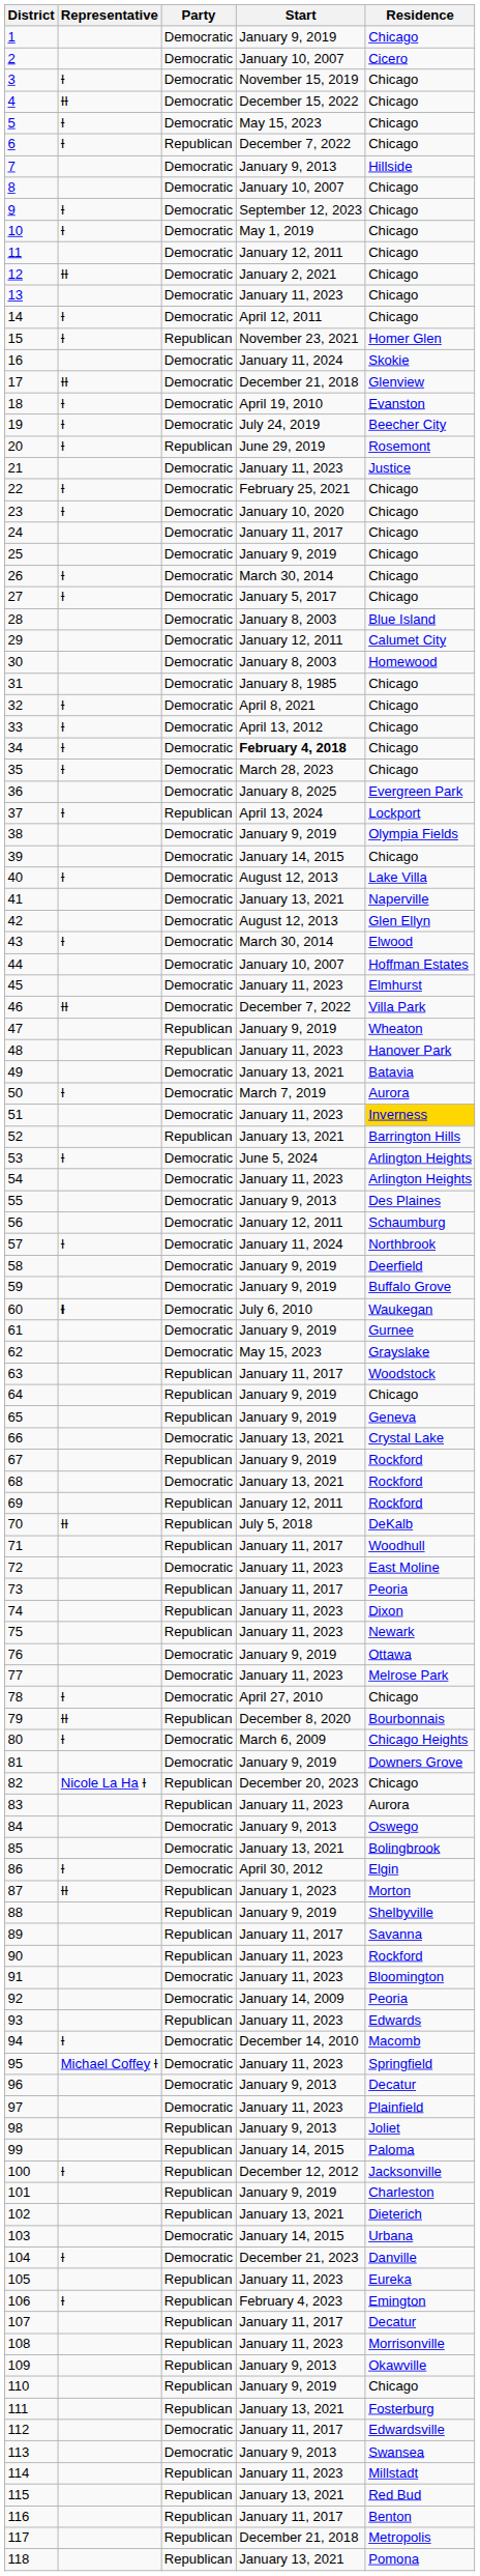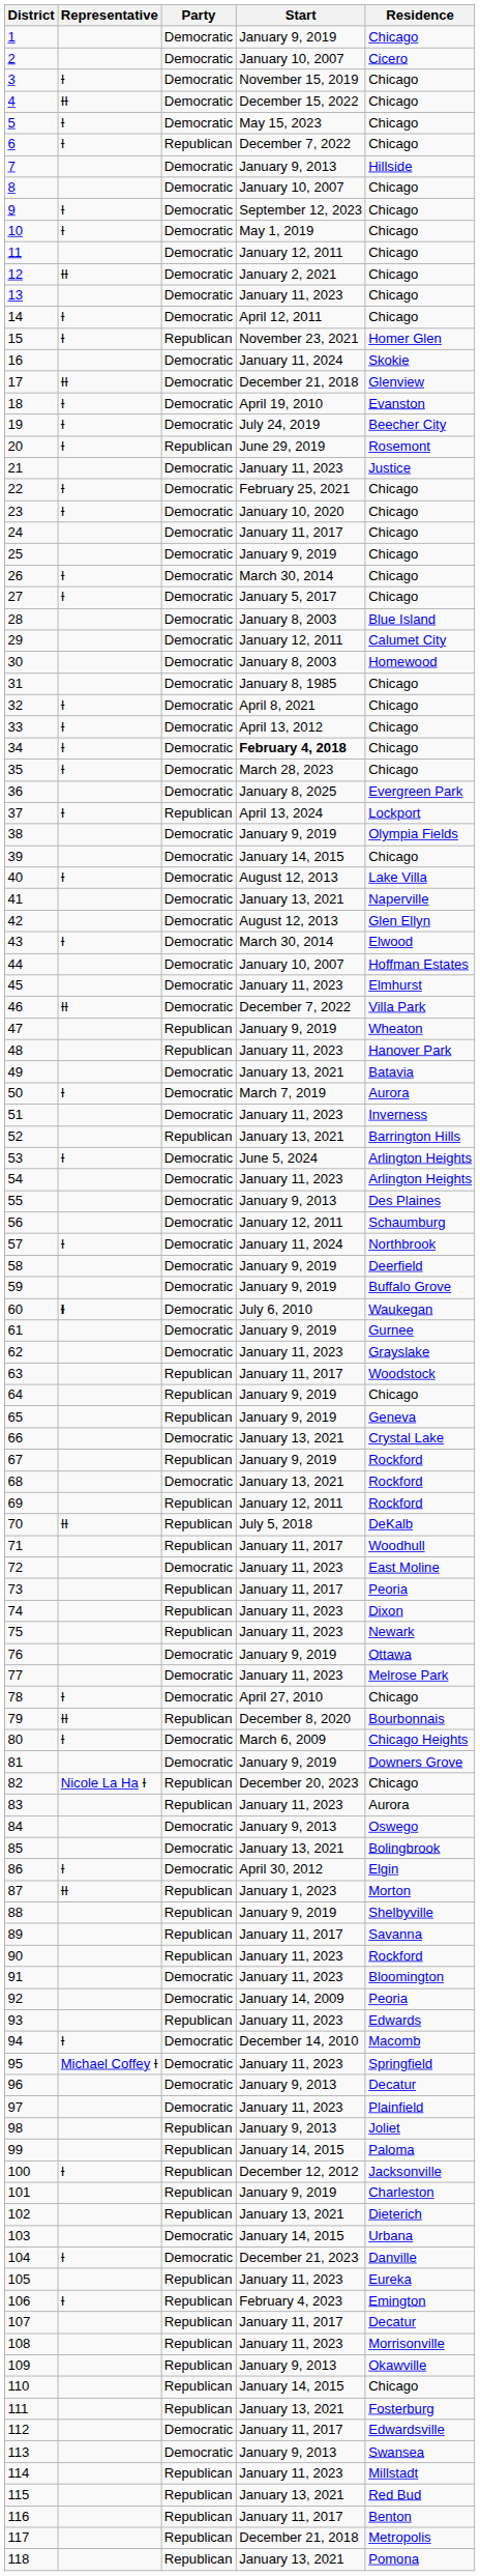 <table class="wikitable sortable">
 <tr>
 <th>District</th>
 <th>Representative</th>
 <th>Party</th>
 <th>Start</th>
 <th>Residence</th>
 </tr>
 <tr>
 <td><a href='#'>1</a></td>
 <td></td>
 <td>Democratic</td>
 <td>January 9, 2019</td>
 <td><a href='#'>Chicago</a></td>
 </tr>
 <tr>
 <td><a href='#'>2</a></td>
 <td></td>
 <td>Democratic</td>
 <td>January 10, 2007</td>
 <td><a href='#'>Cicero</a></td>
 </tr>
 <tr>
 <td><a href='#'>3</a></td>
 <td> Ɨ</td>
 <td>Democratic</td>
 <td>November 15, 2019</td>
 <td>Chicago</td>
 </tr>
 <tr>
 <td><a href='#'>4</a></td>
 <td> ƗƗ</td>
 <td>Democratic</td>
 <td>December 15, 2022</td>
 <td>Chicago</td>
 </tr>
 <tr>
 <td><a href='#'>5</a></td>
 <td> Ɨ</td>
 <td>Democratic</td>
 <td>May 15, 2023</td>
 <td>Chicago</td>
 </tr>
 <tr>
 <td><a href='#'>6</a></td>
 <td> Ɨ</td>
 <td>Republican</td>
 <td>December 7, 2022</td>
 <td>Chicago</td>
 </tr>
 <tr>
 <td><a href='#'>7</a></td>
 <td></td>
 <td>Democratic</td>
 <td>January 9, 2013</td>
 <td><a href='#'>Hillside</a></td>
 </tr>
 <tr>
 <td><a href='#'>8</a></td>
 <td></td>
 <td>Democratic</td>
 <td>January 10, 2007</td>
 <td>Chicago</td>
 </tr>
 <tr>
 <td><a href='#'>9</a></td>
 <td> Ɨ</td>
 <td>Democratic</td>
 <td>September 12, 2023</td>
 <td>Chicago</td>
 </tr>
 <tr>
 <td><a href='#'>10</a></td>
 <td> Ɨ</td>
 <td>Democratic</td>
 <td>May 1, 2019</td>
 <td>Chicago</td>
 </tr>
 <tr>
 <td><a href='#'>11</a></td>
 <td></td>
 <td>Democratic</td>
 <td>January 12, 2011</td>
 <td>Chicago</td>
 </tr>
 <tr>
 <td><a href='#'>12</a></td>
 <td> ƗƗ</td>
 <td>Democratic</td>
 <td>January 2, 2021</td>
 <td>Chicago</td>
 </tr>
 <tr>
 <td><a href='#'>13</a></td>
 <td></td>
 <td>Democratic</td>
 <td>January 11, 2023</td>
 <td>Chicago</td>
 </tr>
 <tr>
 <td>14</td>
 <td> Ɨ</td>
 <td>Democratic</td>
 <td>April 12, 2011</td>
 <td>Chicago</td>
 </tr>
 <tr>
 <td>15</td>
 <td> Ɨ</td>
 <td>Republican</td>
 <td>November 23, 2021</td>
 <td><a href='#'>Homer Glen</a></td>
 </tr>
 <tr>
 <td>16</td>
 <td></td>
 <td>Democratic</td>
 <td>January 11, 2024</td>
 <td><a href='#'>Skokie</a></td>
 </tr>
 <tr>
 <td>17</td>
 <td> ƗƗ</td>
 <td>Democratic</td>
 <td>December 21, 2018</td>
 <td><a href='#'>Glenview</a></td>
 </tr>
 <tr>
 <td>18</td>
 <td> Ɨ</td>
 <td>Democratic</td>
 <td>April 19, 2010</td>
 <td><a href='#'>Evanston</a></td>
 </tr>
 <tr>
 <td>19</td>
 <td> Ɨ</td>
 <td>Democratic</td>
 <td>July 24, 2019</td>
 <td><a href='#'>Beecher City</a></td>
 </tr>
 <tr>
 <td>20</td>
 <td> Ɨ</td>
 <td>Republican</td>
 <td>June 29, 2019</td>
 <td><a href='#'>Rosemont</a></td>
 </tr>
 <tr>
 <td>21</td>
 <td></td>
 <td>Democratic</td>
 <td>January 11, 2023</td>
 <td><a href='#'>Justice</a></td>
 </tr>
 <tr>
 <td>22</td>
 <td> Ɨ</td>
 <td>Democratic</td>
 <td>February 25, 2021</td>
 <td>Chicago</td>
 </tr>
 <tr>
 <td>23</td>
 <td> Ɨ</td>
 <td>Democratic</td>
 <td>January 10, 2020</td>
 <td>Chicago</td>
 </tr>
 <tr>
 <td>24</td>
 <td></td>
 <td>Democratic</td>
 <td>January 11, 2017</td>
 <td>Chicago</td>
 </tr>
 <tr>
 <td>25</td>
 <td></td>
 <td>Democratic</td>
 <td>January 9, 2019</td>
 <td>Chicago</td>
 </tr>
 <tr>
 <td>26</td>
 <td> Ɨ</td>
 <td>Democratic</td>
 <td>March 30, 2014</td>
 <td>Chicago</td>
 </tr>
 <tr>
 <td>27</td>
 <td> Ɨ</td>
 <td>Democratic</td>
 <td>January 5, 2017</td>
 <td>Chicago</td>
 </tr>
 <tr>
 <td>28</td>
 <td></td>
 <td>Democratic</td>
 <td>January 8, 2003</td>
 <td><a href='#'>Blue Island</a></td>
 </tr>
 <tr>
 <td>29</td>
 <td></td>
 <td>Democratic</td>
 <td>January 12, 2011</td>
 <td><a href='#'>Calumet City</a></td>
 </tr>
 <tr>
 <td>30</td>
 <td></td>
 <td>Democratic</td>
 <td>January 8, 2003</td>
 <td><a href='#'>Homewood</a></td>
 </tr>
 <tr>
 <td>31</td>
 <td></td>
 <td>Democratic</td>
 <td>January 8, 1985</td>
 <td>Chicago</td>
 </tr>
 <tr>
 <td>32</td>
 <td> Ɨ</td>
 <td>Democratic</td>
 <td>April 8, 2021</td>
 <td>Chicago</td>
 </tr>
 <tr>
 <td>33</td>
 <td> Ɨ</td>
 <td>Democratic</td>
 <td>April 13, 2012</td>
 <td>Chicago</td>
 </tr>
 <tr>
 <td>34</td>
 <td> Ɨ</td>
 <td>Democratic</td>
 <td><strong>February 4, 2018</strong></td>
 <td>Chicago</td>
 </tr>
 <tr>
 <td>35</td>
 <td> Ɨ</td>
 <td>Democratic</td>
 <td>March 28, 2023</td>
 <td>Chicago</td>
 </tr>
 <tr>
 <td>36</td>
 <td></td>
 <td>Democratic</td>
 <td>January 8, 2025</td>
 <td><a href='#'>Evergreen Park</a></td>
 </tr>
 <tr>
 <td>37</td>
 <td> Ɨ</td>
 <td>Republican</td>
 <td>April 13, 2024</td>
 <td><a href='#'>Lockport</a></td>
 </tr>
 <tr>
 <td>38</td>
 <td></td>
 <td>Democratic</td>
 <td>January 9, 2019</td>
 <td><a href='#'>Olympia Fields</a></td>
 </tr>
 <tr>
 <td>39</td>
 <td></td>
 <td>Democratic</td>
 <td>January 14, 2015</td>
 <td>Chicago</td>
 </tr>
 <tr>
 <td>40</td>
 <td> Ɨ</td>
 <td>Democratic</td>
 <td>August 12, 2013</td>
 <td><a href='#'>Lake Villa</a></td>
 </tr>
 <tr>
 <td>41</td>
 <td></td>
 <td>Democratic</td>
 <td>January 13, 2021</td>
 <td><a href='#'>Naperville</a></td>
 </tr>
 <tr>
 <td>42</td>
 <td></td>
 <td>Democratic</td>
 <td>August 12, 2013</td>
 <td><a href='#'>Glen Ellyn</a></td>
 </tr>
 <tr>
 <td>43</td>
 <td> Ɨ</td>
 <td>Democratic</td>
 <td>March 30, 2014</td>
 <td><a href='#'>Elwood</a></td>
 </tr>
 <tr>
 <td>44</td>
 <td></td>
 <td>Democratic</td>
 <td>January 10, 2007</td>
 <td><a href='#'>Hoffman Estates</a></td>
 </tr>
 <tr>
 <td>45</td>
 <td></td>
 <td>Democratic</td>
 <td>January 11, 2023</td>
 <td><a href='#'>Elmhurst</a></td>
 </tr>
 <tr>
 <td>46</td>
 <td> ƗƗ</td>
 <td>Democratic</td>
 <td>December 7, 2022</td>
 <td><a href='#'>Villa Park</a></td>
 </tr>
 <tr>
 <td>47</td>
 <td></td>
 <td>Republican</td>
 <td>January 9, 2019</td>
 <td><a href='#'>Wheaton</a></td>
 </tr>
 <tr>
 <td>48</td>
 <td></td>
 <td>Republican</td>
 <td>January 11, 2023</td>
 <td><a href='#'>Hanover Park</a></td>
 </tr>
 <tr>
 <td>49</td>
 <td></td>
 <td>Democratic</td>
 <td>January 13, 2021</td>
 <td><a href='#'>Batavia</a></td>
 </tr>
 <tr>
 <td>50</td>
 <td> Ɨ</td>
 <td>Democratic</td>
 <td>March 7, 2019</td>
 <td><a href='#'>Aurora</a></td>
 </tr>
 <tr>
 <td>51</td>
 <td></td>
 <td>Democratic</td>
 <td>January 11, 2023</td>
-<td style="background: gold;"><a href='#'>Inverness</a></td>
+<td><a href='#'>Inverness</a></td>
 </tr>
 <tr>
 <td>52</td>
 <td></td>
 <td>Republican</td>
 <td>January 13, 2021</td>
 <td><a href='#'>Barrington Hills</a></td>
 </tr>
 <tr>
 <td>53</td>
 <td> Ɨ</td>
 <td>Democratic</td>
 <td>June 5, 2024</td>
 <td><a href='#'>Arlington Heights</a></td>
 </tr>
 <tr>
 <td>54</td>
 <td></td>
 <td>Democratic</td>
 <td>January 11, 2023</td>
 <td><a href='#'>Arlington Heights</a></td>
 </tr>
 <tr>
 <td>55</td>
 <td></td>
 <td>Democratic</td>
 <td>January 9, 2013</td>
 <td><a href='#'>Des Plaines</a></td>
 </tr>
 <tr>
 <td>56</td>
 <td></td>
 <td>Democratic</td>
 <td>January 12, 2011</td>
 <td><a href='#'>Schaumburg</a></td>
 </tr>
 <tr>
 <td>57</td>
 <td> Ɨ</td>
 <td>Democratic</td>
 <td>January 11, 2024</td>
 <td><a href='#'>Northbrook</a></td>
 </tr>
 <tr>
 <td>58</td>
 <td></td>
 <td>Democratic</td>
 <td>January 9, 2019</td>
 <td><a href='#'>Deerfield</a></td>
 </tr>
 <tr>
 <td>59</td>
 <td></td>
 <td>Democratic</td>
 <td>January 9, 2019</td>
 <td><a href='#'>Buffalo Grove</a></td>
 </tr>
 <tr>
 <td>60</td>
 <td><strong> Ɨ</strong></td>
 <td>Democratic</td>
 <td>July 6, 2010</td>
 <td><a href='#'>Waukegan</a></td>
 </tr>
 <tr>
 <td>61</td>
 <td></td>
 <td>Democratic</td>
 <td>January 9, 2019</td>
 <td><a href='#'>Gurnee</a></td>
 </tr>
 <tr>
 <td>62</td>
 <td></td>
 <td>Democratic</td>
-<td>May 15, 2023</td>
+<td>January 11, 2023</td>
 <td><a href='#'>Grayslake</a></td>
 </tr>
 <tr>
 <td>63</td>
 <td></td>
 <td>Republican</td>
 <td>January 11, 2017</td>
 <td><a href='#'>Woodstock</a></td>
 </tr>
 <tr>
 <td>64</td>
 <td></td>
 <td>Republican</td>
 <td>January 9, 2019</td>
 <td>Chicago</td>
 </tr>
 <tr>
 <td>65</td>
 <td></td>
 <td>Republican</td>
 <td>January 9, 2019</td>
 <td><a href='#'>Geneva</a></td>
 </tr>
 <tr>
 <td>66</td>
 <td></td>
 <td>Democratic</td>
 <td>January 13, 2021</td>
 <td><a href='#'>Crystal Lake</a></td>
 </tr>
 <tr>
 <td>67</td>
 <td></td>
 <td>Republican</td>
 <td>January 9, 2019</td>
 <td><a href='#'>Rockford</a></td>
 </tr>
 <tr>
 <td>68</td>
 <td></td>
 <td>Democratic</td>
 <td>January 13, 2021</td>
 <td><a href='#'>Rockford</a></td>
 </tr>
 <tr>
 <td>69</td>
 <td></td>
 <td>Republican</td>
 <td>January 12, 2011</td>
 <td><a href='#'>Rockford</a></td>
 </tr>
 <tr>
 <td>70</td>
 <td> ƗƗ</td>
 <td>Republican</td>
 <td>July 5, 2018</td>
 <td><a href='#'>DeKalb</a></td>
 </tr>
 <tr>
 <td>71</td>
 <td></td>
 <td>Republican</td>
 <td>January 11, 2017</td>
 <td><a href='#'>Woodhull</a></td>
 </tr>
 <tr>
 <td>72</td>
 <td></td>
 <td>Democratic</td>
 <td>January 11, 2023</td>
 <td><a href='#'>East Moline</a></td>
 </tr>
 <tr>
 <td>73</td>
 <td></td>
 <td>Republican</td>
 <td>January 11, 2017</td>
 <td><a href='#'>Peoria</a></td>
 </tr>
 <tr>
 <td>74</td>
 <td></td>
 <td>Republican</td>
 <td>January 11, 2023</td>
 <td><a href='#'>Dixon</a></td>
 </tr>
 <tr>
 <td>75</td>
 <td></td>
 <td>Republican</td>
 <td>January 11, 2023</td>
 <td><a href='#'>Newark</a></td>
 </tr>
 <tr>
 <td>76</td>
 <td></td>
 <td>Democratic</td>
 <td>January 9, 2019</td>
 <td><a href='#'>Ottawa</a></td>
 </tr>
 <tr>
 <td>77</td>
 <td></td>
 <td>Democratic</td>
 <td>January 11, 2023</td>
 <td><a href='#'>Melrose Park</a></td>
 </tr>
 <tr>
 <td>78</td>
 <td> Ɨ</td>
 <td>Democratic</td>
 <td>April 27, 2010</td>
 <td>Chicago</td>
 </tr>
 <tr>
 <td>79</td>
 <td> ƗƗ</td>
 <td>Republican</td>
 <td>December 8, 2020</td>
 <td><a href='#'>Bourbonnais</a></td>
 </tr>
 <tr>
 <td>80</td>
 <td> Ɨ</td>
 <td>Democratic</td>
 <td>March 6, 2009</td>
 <td><a href='#'>Chicago Heights</a></td>
 </tr>
 <tr>
 <td>81</td>
 <td></td>
 <td>Democratic</td>
 <td>January 9, 2019</td>
 <td><a href='#'>Downers Grove</a></td>
 </tr>
 <tr>
 <td>82</td>
 <td><a href='#'>Nicole La Ha</a> Ɨ</td>
 <td>Republican</td>
 <td>December 20, 2023</td>
 <td>Chicago</td>
 </tr>
 <tr>
 <td>83</td>
 <td></td>
 <td>Republican</td>
 <td>January 11, 2023</td>
 <td>Aurora</td>
 </tr>
 <tr>
 <td>84</td>
 <td></td>
 <td>Democratic</td>
 <td>January 9, 2013</td>
 <td><a href='#'>Oswego</a></td>
 </tr>
 <tr>
 <td>85</td>
 <td></td>
 <td>Democratic</td>
 <td>January 13, 2021</td>
 <td><a href='#'>Bolingbrook</a></td>
 </tr>
 <tr>
 <td>86</td>
 <td> Ɨ</td>
 <td>Democratic</td>
 <td>April 30, 2012</td>
 <td><a href='#'>Elgin</a></td>
 </tr>
 <tr>
 <td>87</td>
 <td> ƗƗ</td>
 <td>Republican</td>
 <td>January 1, 2023</td>
 <td><a href='#'>Morton</a></td>
 </tr>
 <tr>
 <td>88</td>
 <td></td>
 <td>Republican</td>
 <td>January 9, 2019</td>
 <td><a href='#'>Shelbyville</a></td>
 </tr>
 <tr>
 <td>89</td>
 <td></td>
 <td>Republican</td>
 <td>January 11, 2017</td>
 <td><a href='#'>Savanna</a></td>
 </tr>
 <tr>
 <td>90</td>
 <td></td>
 <td>Republican</td>
 <td>January 11, 2023</td>
 <td><a href='#'>Rockford</a></td>
 </tr>
 <tr>
 <td>91</td>
 <td></td>
 <td>Democratic</td>
 <td>January 11, 2023</td>
 <td><a href='#'>Bloomington</a></td>
 </tr>
 <tr>
 <td>92</td>
 <td></td>
 <td>Democratic</td>
 <td>January 14, 2009</td>
 <td><a href='#'>Peoria</a></td>
 </tr>
 <tr>
 <td>93</td>
 <td></td>
 <td>Republican</td>
 <td>January 11, 2023</td>
 <td><a href='#'>Edwards</a></td>
 </tr>
 <tr>
 <td>94</td>
 <td> Ɨ</td>
 <td>Democratic</td>
 <td>December 14, 2010</td>
 <td><a href='#'>Macomb</a></td>
 </tr>
 <tr>
 <td>95</td>
 <td><a href='#'>Michael Coffey</a> Ɨ</td>
 <td>Democratic</td>
 <td>January 11, 2023</td>
 <td><a href='#'>Springfield</a></td>
 </tr>
 <tr>
 <td>96</td>
 <td></td>
 <td>Democratic</td>
 <td>January 9, 2013</td>
 <td><a href='#'>Decatur</a></td>
 </tr>
 <tr>
 <td>97</td>
 <td></td>
 <td>Democratic</td>
 <td>January 11, 2023</td>
 <td><a href='#'>Plainfield</a></td>
 </tr>
 <tr>
 <td>98</td>
 <td></td>
 <td>Republican</td>
 <td>January 9, 2013</td>
 <td><a href='#'>Joliet</a></td>
 </tr>
 <tr>
 <td>99</td>
 <td></td>
 <td>Republican</td>
 <td>January 14, 2015</td>
 <td><a href='#'>Paloma</a></td>
 </tr>
 <tr>
 <td>100</td>
 <td> Ɨ</td>
 <td>Republican</td>
 <td>December 12, 2012</td>
 <td><a href='#'>Jacksonville</a></td>
 </tr>
 <tr>
 <td>101</td>
 <td></td>
 <td>Republican</td>
 <td>January 9, 2019</td>
 <td><a href='#'>Charleston</a></td>
 </tr>
 <tr>
 <td>102</td>
 <td></td>
 <td>Republican</td>
 <td>January 13, 2021</td>
 <td><a href='#'>Dieterich</a></td>
 </tr>
 <tr>
 <td>103</td>
 <td></td>
 <td>Democratic</td>
 <td>January 14, 2015</td>
 <td><a href='#'>Urbana</a></td>
 </tr>
 <tr>
 <td>104</td>
 <td> Ɨ</td>
 <td>Democratic</td>
 <td>December 21, 2023</td>
 <td><a href='#'>Danville</a></td>
 </tr>
 <tr>
 <td>105</td>
 <td></td>
 <td>Republican</td>
 <td>January 11, 2023</td>
 <td><a href='#'>Eureka</a></td>
 </tr>
 <tr>
 <td>106</td>
 <td> Ɨ</td>
 <td>Republican</td>
 <td>February 4, 2023</td>
 <td><a href='#'>Emington</a></td>
 </tr>
 <tr>
 <td>107</td>
 <td></td>
 <td>Republican</td>
 <td>January 11, 2017</td>
 <td><a href='#'>Decatur</a></td>
 </tr>
 <tr>
 <td>108</td>
 <td></td>
 <td>Republican</td>
 <td>January 11, 2023</td>
 <td><a href='#'>Morrisonville</a></td>
 </tr>
 <tr>
 <td>109</td>
 <td></td>
 <td>Republican</td>
 <td>January 9, 2013</td>
 <td><a href='#'>Okawville</a></td>
 </tr>
 <tr>
 <td>110</td>
 <td></td>
 <td>Republican</td>
-<td>January 9, 2019</td>
+<td>January 14, 2015</td>
 <td>Chicago</td>
 </tr>
 <tr>
 <td>111</td>
 <td></td>
 <td>Republican</td>
 <td>January 13, 2021</td>
 <td><a href='#'>Fosterburg</a></td>
 </tr>
 <tr>
 <td>112</td>
 <td></td>
 <td>Democratic</td>
 <td>January 11, 2017</td>
 <td><a href='#'>Edwardsville</a></td>
 </tr>
 <tr>
 <td>113</td>
 <td></td>
 <td>Democratic</td>
 <td>January 9, 2013</td>
 <td><a href='#'>Swansea</a></td>
 </tr>
 <tr>
 <td>114</td>
 <td></td>
 <td>Republican</td>
 <td>January 11, 2023</td>
 <td><a href='#'>Millstadt</a></td>
 </tr>
 <tr>
 <td>115</td>
 <td></td>
 <td>Republican</td>
 <td>January 13, 2021</td>
 <td><a href='#'>Red Bud</a></td>
 </tr>
 <tr>
 <td>116</td>
 <td></td>
 <td>Republican</td>
 <td>January 11, 2017</td>
 <td><a href='#'>Benton</a></td>
 </tr>
 <tr>
 <td>117</td>
 <td></td>
 <td>Republican</td>
 <td>December 21, 2018</td>
 <td><a href='#'>Metropolis</a></td>
 </tr>
 <tr>
 <td>118</td>
 <td></td>
 <td>Republican</td>
 <td>January 13, 2021</td>
 <td><a href='#'>Pomona</a></td>
 </tr>
 </table>
